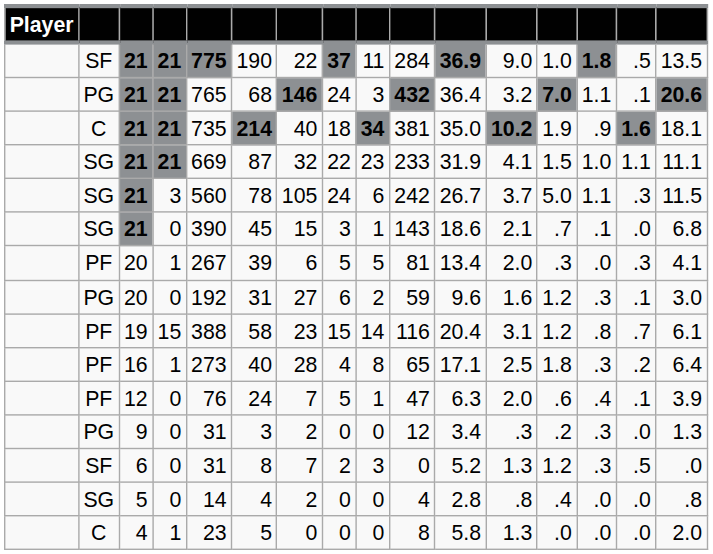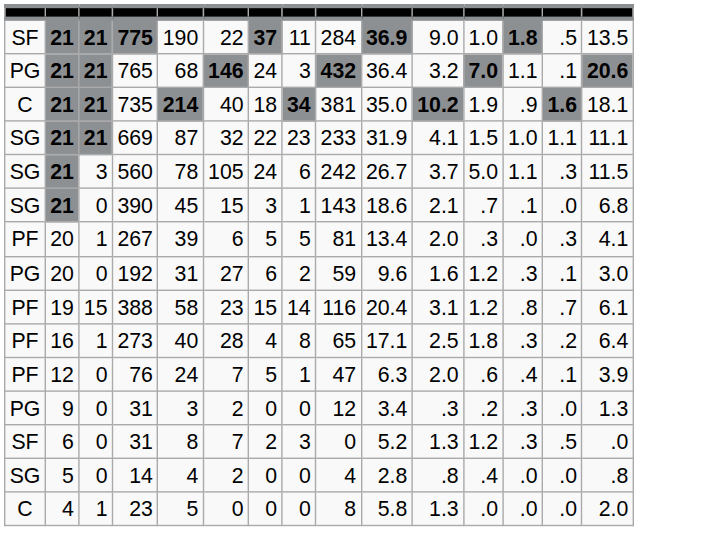 <table class="wikitable sortable" style="font-size: 95%; text-align:right;">
 <tr>
-<th style="background:#010101; color:#FFFFFF; border-top:#8D9093 3px solid; border-bottom:#8D9093 3px solid;">Player</th>
 <th style="background:#010101; color:#FFFFFF; border-top:#8D9093 3px solid; border-bottom:#8D9093 3px solid;"></th>
 <th style="background:#010101; color:#FFFFFF; border-top:#8D9093 3px solid; border-bottom:#8D9093 3px solid;"></th>
 <th style="background:#010101; color:#FFFFFF; border-top:#8D9093 3px solid; border-bottom:#8D9093 3px solid;"></th>
 <th style="background:#010101; color:#FFFFFF; border-top:#8D9093 3px solid; border-bottom:#8D9093 3px solid;"></th>
 <th style="background:#010101; color:#FFFFFF; border-top:#8D9093 3px solid; border-bottom:#8D9093 3px solid;"></th>
 <th style="background:#010101; color:#FFFFFF; border-top:#8D9093 3px solid; border-bottom:#8D9093 3px solid;"></th>
 <th style="background:#010101; color:#FFFFFF; border-top:#8D9093 3px solid; border-bottom:#8D9093 3px solid;"></th>
 <th style="background:#010101; color:#FFFFFF; border-top:#8D9093 3px solid; border-bottom:#8D9093 3px solid;"></th>
 <th style="background:#010101; color:#FFFFFF; border-top:#8D9093 3px solid; border-bottom:#8D9093 3px solid;"></th>
 <th style="background:#010101; color:#FFFFFF; border-top:#8D9093 3px solid; border-bottom:#8D9093 3px solid;"></th>
 <th style="background:#010101; color:#FFFFFF; border-top:#8D9093 3px solid; border-bottom:#8D9093 3px solid;"></th>
 <th style="background:#010101; color:#FFFFFF; border-top:#8D9093 3px solid; border-bottom:#8D9093 3px solid;"></th>
 <th style="background:#010101; color:#FFFFFF; border-top:#8D9093 3px solid; border-bottom:#8D9093 3px solid;"></th>
 <th style="background:#010101; color:#FFFFFF; border-top:#8D9093 3px solid; border-bottom:#8D9093 3px solid;"></th>
 <th style="background:#010101; color:#FFFFFF; border-top:#8D9093 3px solid; border-bottom:#8D9093 3px solid;"></th>
 </tr>
 <tr>
-<td style="text-align:left;"></td>
 <td style="text-align:center;">SF</td>
 <td style="background:#8D9093; color:#010101;"><strong>21</strong></td>
 <td style="background:#8D9093; color:#010101;"><strong>21</strong></td>
 <td style="background:#8D9093; color:#010101;"><strong>775</strong></td>
 <td>190</td>
 <td>22</td>
 <td style="background:#8D9093; color:#010101;"><strong>37</strong></td>
 <td>11</td>
 <td>284</td>
 <td style="background:#8D9093; color:#010101;"><strong>36.9</strong></td>
 <td>9.0</td>
 <td>1.0</td>
 <td style="background:#8D9093; color:#010101;"><strong>1.8</strong></td>
 <td>.5</td>
 <td>13.5</td>
 </tr>
 <tr>
-<td style="text-align:left;"></td>
 <td style="text-align:center;">PG</td>
 <td style="background:#8D9093; color:#010101;"><strong>21</strong></td>
 <td style="background:#8D9093; color:#010101;"><strong>21</strong></td>
 <td>765</td>
 <td>68</td>
 <td style="background:#8D9093; color:#010101;"><strong>146</strong></td>
 <td>24</td>
 <td>3</td>
 <td style="background:#8D9093; color:#010101;"><strong>432</strong></td>
 <td>36.4</td>
 <td>3.2</td>
 <td style="background:#8D9093; color:#010101;"><strong>7.0</strong></td>
 <td>1.1</td>
 <td>.1</td>
 <td style="background:#8D9093; color:#010101;"><strong>20.6</strong></td>
 </tr>
 <tr>
-<td style="text-align:left;"></td>
 <td style="text-align:center;">C</td>
 <td style="background:#8D9093; color:#010101;"><strong>21</strong></td>
 <td style="background:#8D9093; color:#010101;"><strong>21</strong></td>
 <td>735</td>
 <td style="background:#8D9093; color:#010101;"><strong>214</strong></td>
 <td>40</td>
 <td>18</td>
 <td style="background:#8D9093; color:#010101;"><strong>34</strong></td>
 <td>381</td>
 <td>35.0</td>
 <td style="background:#8D9093; color:#010101;"><strong>10.2</strong></td>
 <td>1.9</td>
 <td>.9</td>
 <td style="background:#8D9093; color:#010101;"><strong>1.6</strong></td>
 <td>18.1</td>
 </tr>
 <tr>
-<td style="text-align:left;"></td>
 <td style="text-align:center;">SG</td>
 <td style="background:#8D9093; color:#010101;"><strong>21</strong></td>
 <td style="background:#8D9093; color:#010101;"><strong>21</strong></td>
 <td>669</td>
 <td>87</td>
 <td>32</td>
 <td>22</td>
 <td>23</td>
 <td>233</td>
 <td>31.9</td>
 <td>4.1</td>
 <td>1.5</td>
 <td>1.0</td>
 <td>1.1</td>
 <td>11.1</td>
 </tr>
 <tr>
-<td style="text-align:left;"></td>
 <td style="text-align:center;">SG</td>
 <td style="background:#8D9093; color:#010101;"><strong>21</strong></td>
 <td>3</td>
 <td>560</td>
 <td>78</td>
 <td>105</td>
 <td>24</td>
 <td>6</td>
 <td>242</td>
 <td>26.7</td>
 <td>3.7</td>
 <td>5.0</td>
 <td>1.1</td>
 <td>.3</td>
 <td>11.5</td>
 </tr>
 <tr>
-<td style="text-align:left;"></td>
 <td style="text-align:center;">SG</td>
 <td style="background:#8D9093; color:#010101;"><strong>21</strong></td>
 <td>0</td>
 <td>390</td>
 <td>45</td>
 <td>15</td>
 <td>3</td>
 <td>1</td>
 <td>143</td>
 <td>18.6</td>
 <td>2.1</td>
 <td>.7</td>
 <td>.1</td>
 <td>.0</td>
 <td>6.8</td>
 </tr>
 <tr>
-<td style="text-align:left;"></td>
 <td style="text-align:center;">PF</td>
 <td>20</td>
 <td>1</td>
 <td>267</td>
 <td>39</td>
 <td>6</td>
 <td>5</td>
 <td>5</td>
 <td>81</td>
 <td>13.4</td>
 <td>2.0</td>
 <td>.3</td>
 <td>.0</td>
 <td>.3</td>
 <td>4.1</td>
 </tr>
 <tr>
-<td style="text-align:left;"></td>
 <td style="text-align:center;">PG</td>
 <td>20</td>
 <td>0</td>
 <td>192</td>
 <td>31</td>
 <td>27</td>
 <td>6</td>
 <td>2</td>
 <td>59</td>
 <td>9.6</td>
 <td>1.6</td>
 <td>1.2</td>
 <td>.3</td>
 <td>.1</td>
 <td>3.0</td>
 </tr>
 <tr>
-<td style="text-align:left;"></td>
 <td style="text-align:center;">PF</td>
 <td>19</td>
 <td>15</td>
 <td>388</td>
 <td>58</td>
 <td>23</td>
 <td>15</td>
 <td>14</td>
 <td>116</td>
 <td>20.4</td>
 <td>3.1</td>
 <td>1.2</td>
 <td>.8</td>
 <td>.7</td>
 <td>6.1</td>
 </tr>
 <tr>
-<td style="text-align:left;"></td>
 <td style="text-align:center;">PF</td>
 <td>16</td>
 <td>1</td>
 <td>273</td>
 <td>40</td>
 <td>28</td>
 <td>4</td>
 <td>8</td>
 <td>65</td>
 <td>17.1</td>
 <td>2.5</td>
 <td>1.8</td>
 <td>.3</td>
 <td>.2</td>
 <td>6.4</td>
 </tr>
 <tr>
-<td style="text-align:left;"></td>
 <td style="text-align:center;">PF</td>
 <td>12</td>
 <td>0</td>
 <td>76</td>
 <td>24</td>
 <td>7</td>
 <td>5</td>
 <td>1</td>
 <td>47</td>
 <td>6.3</td>
 <td>2.0</td>
 <td>.6</td>
 <td>.4</td>
 <td>.1</td>
 <td>3.9</td>
 </tr>
 <tr>
-<td style="text-align:left;"></td>
 <td style="text-align:center;">PG</td>
 <td>9</td>
 <td>0</td>
 <td>31</td>
 <td>3</td>
 <td>2</td>
 <td>0</td>
 <td>0</td>
 <td>12</td>
 <td>3.4</td>
 <td>.3</td>
 <td>.2</td>
 <td>.3</td>
 <td>.0</td>
 <td>1.3</td>
 </tr>
 <tr>
-<td style="text-align:left;"></td>
 <td style="text-align:center;">SF</td>
 <td>6</td>
 <td>0</td>
 <td>31</td>
 <td>8</td>
 <td>7</td>
 <td>2</td>
 <td>3</td>
 <td>0</td>
 <td>5.2</td>
 <td>1.3</td>
 <td>1.2</td>
 <td>.3</td>
 <td>.5</td>
 <td>.0</td>
 </tr>
 <tr>
-<td style="text-align:left;"></td>
 <td style="text-align:center;">SG</td>
 <td>5</td>
 <td>0</td>
 <td>14</td>
 <td>4</td>
 <td>2</td>
 <td>0</td>
 <td>0</td>
 <td>4</td>
 <td>2.8</td>
 <td>.8</td>
 <td>.4</td>
 <td>.0</td>
 <td>.0</td>
 <td>.8</td>
 </tr>
 <tr>
-<td style="text-align:left;"></td>
 <td style="text-align:center;">C</td>
 <td>4</td>
 <td>1</td>
 <td>23</td>
 <td>5</td>
 <td>0</td>
 <td>0</td>
 <td>0</td>
 <td>8</td>
 <td>5.8</td>
 <td>1.3</td>
 <td>.0</td>
 <td>.0</td>
 <td>.0</td>
 <td>2.0</td>
 </tr>
 </table>
